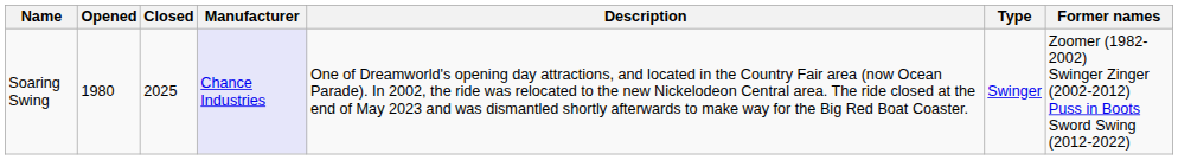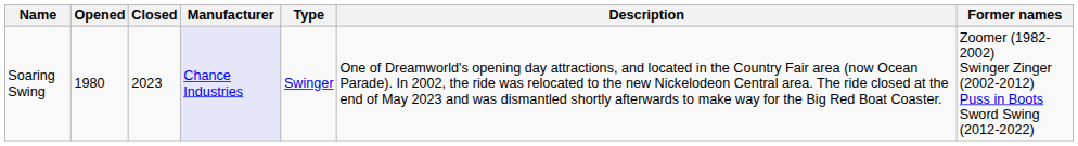 <table class="wikitable">
 <tr>
 <th>Name</th>
 <th>Opened</th>
 <th>Closed</th>
 <th>Manufacturer</th>
+<th>Type</th>
 <th>Description</th>
-<th>Type</th>
 <th>Former names</th>
 </tr>
 <tr>
 <td>Soaring Swing</td>
 <td>1980</td>
-<td>2025</td>
+<td>2023</td>
 <td style="background: lavender;"><a href='#'>Chance Industries</a></td>
+<td><a href='#'>Swinger</a></td>
 <td>One of Dreamworld's opening day attractions, and located in the Country Fair area (now Ocean Parade). In 2002, the ride was relocated to the new Nickelodeon Central area. The ride closed at the end of May 2023 and was dismantled shortly afterwards to make way for the Big Red Boat Coaster.</td>
-<td><a href='#'>Swinger</a></td>
 <td>Zoomer (1982-2002)<br>Swinger Zinger (2002-2012)<br><a href='#'>Puss in Boots</a> Sword Swing (2012-2022)</td>
 </tr>
 </table>
